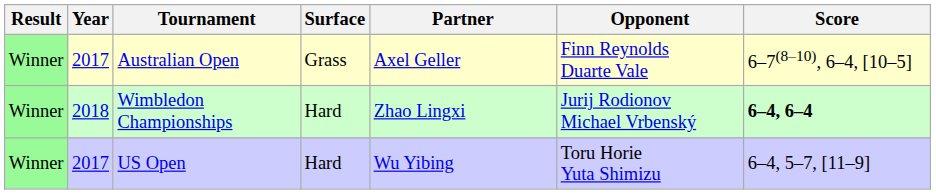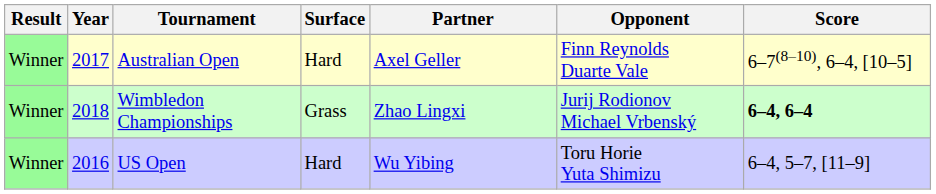 <table class="sortable wikitable" style=font-size:97%>
 <tr>
 <th>Result</th>
 <th>Year</th>
 <th width=150>Tournament</th>
 <th>Surface</th>
 <th width=150>Partner</th>
 <th width=150>Opponent</th>
 <th width=150>Score</th>
 </tr>
 <tr style="background:#ffc;">
 <td style="background:#98fb98;">Winner</td>
 <td><a href='#'>2017</a></td>
 <td><a href='#'>Australian Open</a></td>
-<td>Grass</td>
+<td>Hard</td>
 <td> <a href='#'>Axel Geller</a></td>
 <td> <a href='#'>Finn Reynolds</a><br> <a href='#'>Duarte Vale</a></td>
 <td>6–7<sup>(8–10)</sup>, 6–4, [10–5]</td>
 </tr>
 <tr style="background:#CCFFCC;">
 <td bgcolor=98fb98>Winner</td>
 <td><a href='#'>2018</a></td>
 <td><a href='#'>Wimbledon Championships</a></td>
-<td>Hard</td>
+<td>Grass</td>
 <td> <a href='#'>Zhao Lingxi</a></td>
 <td> <a href='#'>Jurij Rodionov</a> <br>  <a href='#'>Michael Vrbenský</a></td>
 <td><strong>6–4, 6–4</strong></td>
 </tr>
 <tr style="background:#ccccff;">
 <td bgcolor=98fb98>Winner</td>
-<td><a href='#'>2017</a></td>
+<td><a href='#'>2016</a></td>
 <td><a href='#'>US Open</a></td>
 <td>Hard</td>
 <td> <a href='#'>Wu Yibing</a></td>
 <td> Toru Horie <br>  <a href='#'>Yuta Shimizu</a></td>
 <td>6–4, 5–7, [11–9]</td>
 </tr>
 </table>
